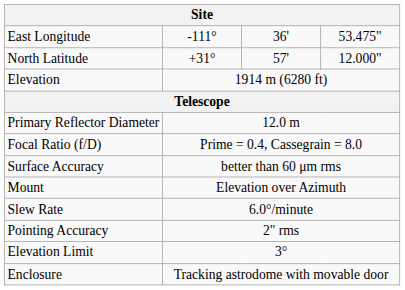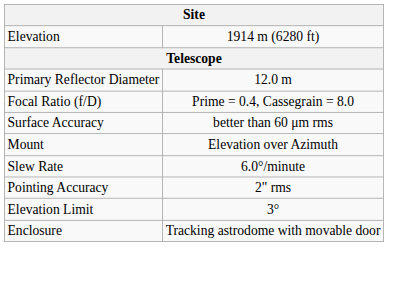 <table class="wikitable">
 <tr>
 <th colspan=4>Site</th>
-</tr>
-<tr>
-<td width=40%>East Longitude</td>
-<td width=20% align=center>-111°</td>
-<td width=20% align=center>36'</td>
-<td width=20% align=center>53.475"</td>
-</tr>
-<tr>
-<td>North Latitude</td>
-<td align=center>+31°</td>
-<td align=center>57'</td>
-<td align=center>12.000"</td>
 </tr>
 <tr>
 <td>Elevation</td>
 <td colspan=3 align=center>1914 m (6280 ft)</td>
 </tr>
 <tr>
 <th colspan=4 align=center>Telescope</th>
 </tr>
 <tr>
 <td>Primary Reflector Diameter</td>
 <td colspan=3 align=center>12.0 m</td>
 </tr>
 <tr>
 <td>Focal Ratio (f/D)</td>
 <td colspan=3 align=center>Prime = 0.4, Cassegrain = 8.0</td>
 </tr>
 <tr>
 <td>Surface Accuracy</td>
 <td colspan=3 align=center>better than 60 μm rms</td>
 </tr>
 <tr>
 <td>Mount</td>
 <td colspan=3 align=center>Elevation over Azimuth</td>
 </tr>
 <tr>
 <td>Slew Rate</td>
 <td colspan=3 align=center>6.0°/minute</td>
 </tr>
 <tr>
 <td>Pointing Accuracy</td>
 <td colspan=3 align=center>2" rms</td>
 </tr>
 <tr>
 <td>Elevation Limit</td>
 <td colspan=3 align=center>3°</td>
 </tr>
 <tr>
 <td>Enclosure</td>
 <td colspan=3 align=center>Tracking astrodome with movable door</td>
 </tr>
 </table>
